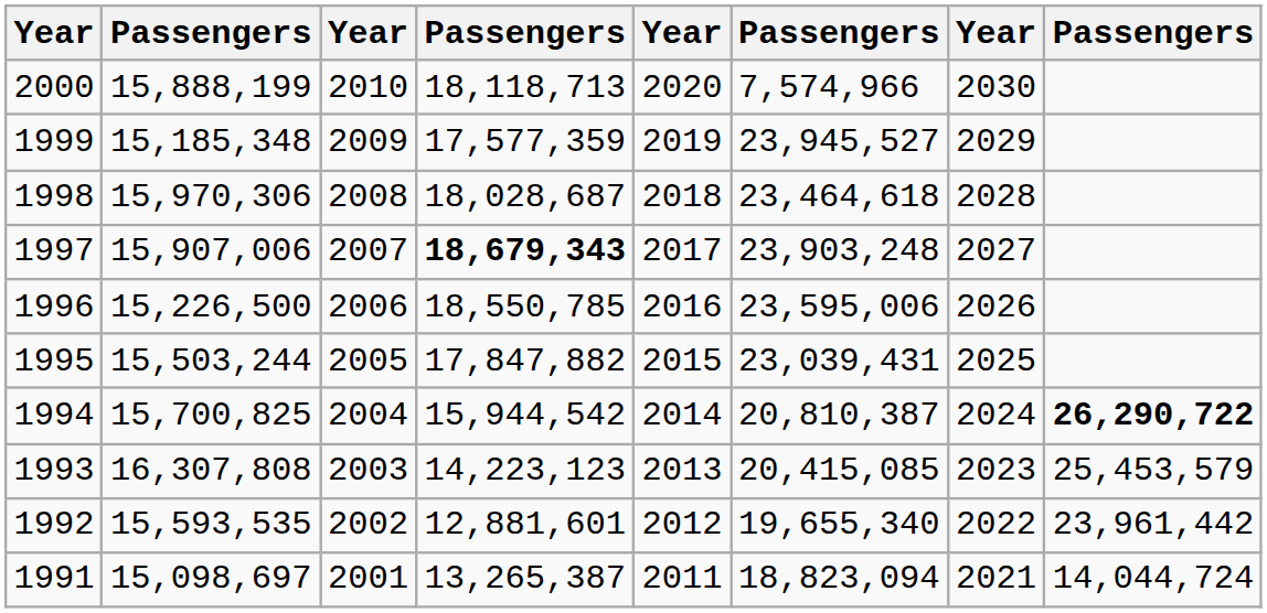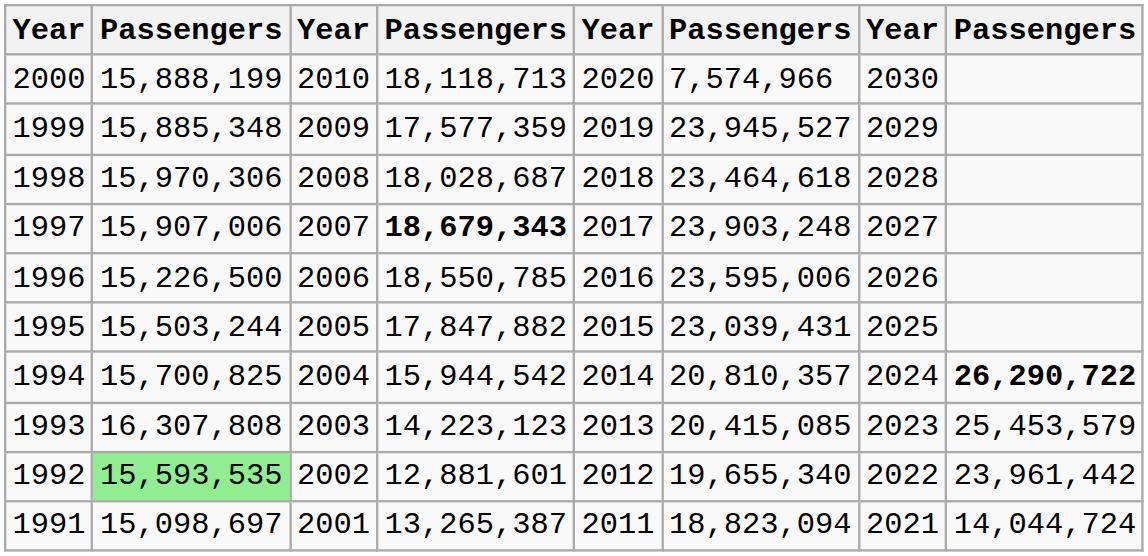 <table class="wikitable sortable">
 <tr>
 <th>Year</th>
 <th>Passengers</th>
 <th>Year</th>
 <th>Passengers</th>
 <th>Year</th>
 <th>Passengers</th>
 <th>Year</th>
 <th>Passengers</th>
 </tr>
 <tr>
 <td>2000</td>
 <td>15,888,199</td>
 <td>2010</td>
 <td>18,118,713</td>
 <td>2020</td>
 <td>7,574,966</td>
 <td>2030</td>
 <td></td>
 </tr>
 <tr>
 <td>1999</td>
-<td>15,185,348</td>
+<td>15,885,348</td>
 <td>2009</td>
 <td>17,577,359</td>
 <td>2019</td>
 <td>23,945,527</td>
 <td>2029</td>
 <td></td>
 </tr>
 <tr>
 <td>1998</td>
 <td>15,970,306</td>
 <td>2008</td>
 <td>18,028,687</td>
 <td>2018</td>
 <td>23,464,618</td>
 <td>2028</td>
 <td></td>
 </tr>
 <tr>
 <td>1997</td>
 <td>15,907,006</td>
 <td>2007</td>
 <td><strong>18,679,343</strong></td>
 <td>2017</td>
 <td>23,903,248</td>
 <td>2027</td>
 <td></td>
 </tr>
 <tr>
 <td>1996</td>
 <td>15,226,500</td>
 <td>2006</td>
 <td>18,550,785</td>
 <td>2016</td>
 <td>23,595,006</td>
 <td>2026</td>
 <td></td>
 </tr>
 <tr>
 <td>1995</td>
 <td>15,503,244</td>
 <td>2005</td>
 <td>17,847,882</td>
 <td>2015</td>
 <td>23,039,431</td>
 <td>2025</td>
 <td></td>
 </tr>
 <tr>
 <td>1994</td>
 <td>15,700,825</td>
 <td>2004</td>
 <td>15,944,542</td>
 <td>2014</td>
-<td>20,810,387</td>
+<td>20,810,357</td>
 <td>2024</td>
 <td><strong>26,290,722</strong></td>
 </tr>
 <tr>
 <td>1993</td>
 <td>16,307,808</td>
 <td>2003</td>
 <td>14,223,123</td>
 <td>2013</td>
 <td>20,415,085</td>
 <td>2023</td>
 <td>25,453,579</td>
 </tr>
 <tr>
 <td>1992</td>
-<td>15,593,535</td>
+<td style="background: lightgreen;">15,593,535</td>
 <td>2002</td>
 <td>12,881,601</td>
 <td>2012</td>
 <td>19,655,340</td>
 <td>2022</td>
 <td>23,961,442</td>
 </tr>
 <tr>
 <td>1991</td>
 <td>15,098,697</td>
 <td>2001</td>
 <td>13,265,387</td>
 <td>2011</td>
 <td>18,823,094</td>
 <td>2021</td>
 <td>14,044,724</td>
 </tr>
 </table>
